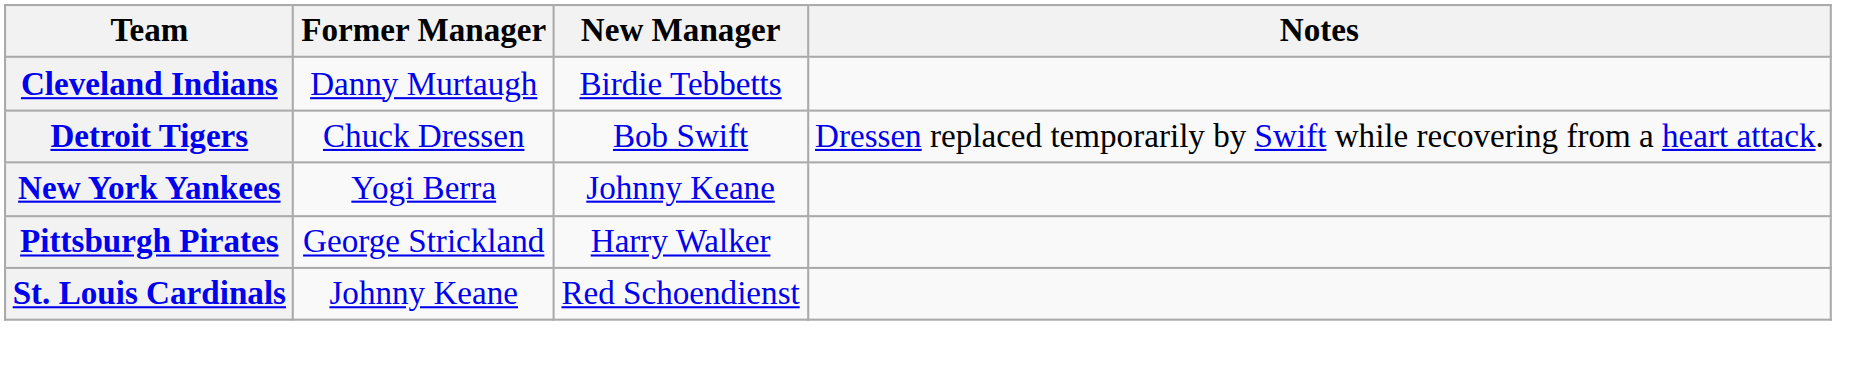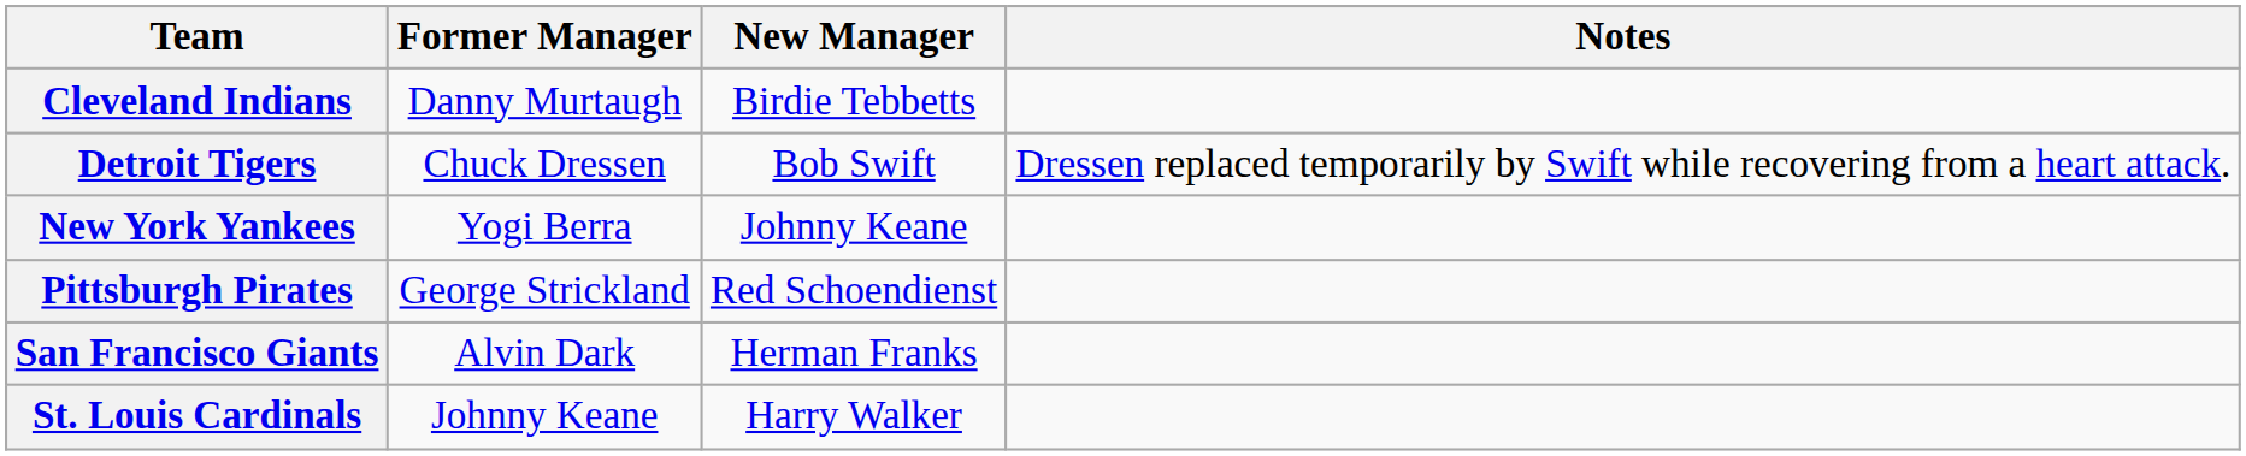 <table class="wikitable plainrowheaders" style="text-align:center;">
 <tr>
 <th>Team</th>
 <th>Former Manager</th>
 <th>New Manager</th>
 <th>Notes</th>
 </tr>
 <tr>
 <th scope="row" style="text-align:center;"><a href='#'>Cleveland Indians</a></th>
 <td><a href='#'>Danny Murtaugh</a></td>
 <td><a href='#'>Birdie Tebbetts</a></td>
 <td></td>
 </tr>
 <tr>
 <th scope="row" style="text-align:center;"><a href='#'>Detroit Tigers</a></th>
 <td><a href='#'>Chuck Dressen</a></td>
 <td><a href='#'>Bob Swift</a></td>
 <td><a href='#'>Dressen</a> replaced temporarily by <a href='#'>Swift</a> while recovering from a <a href='#'>heart attack</a>.</td>
 </tr>
 <tr>
 <th scope="row" style="text-align:center;"><a href='#'>New York Yankees</a></th>
 <td><a href='#'>Yogi Berra</a></td>
 <td><a href='#'>Johnny Keane</a></td>
 <td></td>
 </tr>
 <tr>
 <th scope="row" style="text-align:center;"><a href='#'>Pittsburgh Pirates</a></th>
 <td><a href='#'>George Strickland</a></td>
-<td><a href='#'>Harry Walker</a></td>
+<td><a href='#'>Red Schoendienst</a></td>
+<td></td>
+</tr>
+<tr>
+<th scope="row" style="text-align:center;"><a href='#'>San Francisco Giants</a></th>
+<td><a href='#'>Alvin Dark</a></td>
+<td><a href='#'>Herman Franks</a></td>
 <td></td>
 </tr>
 <tr>
 <th scope="row" style="text-align:center;"><a href='#'>St. Louis Cardinals</a></th>
 <td><a href='#'>Johnny Keane</a></td>
-<td><a href='#'>Red Schoendienst</a></td>
+<td><a href='#'>Harry Walker</a></td>
 <td></td>
 </tr>
 </table>
